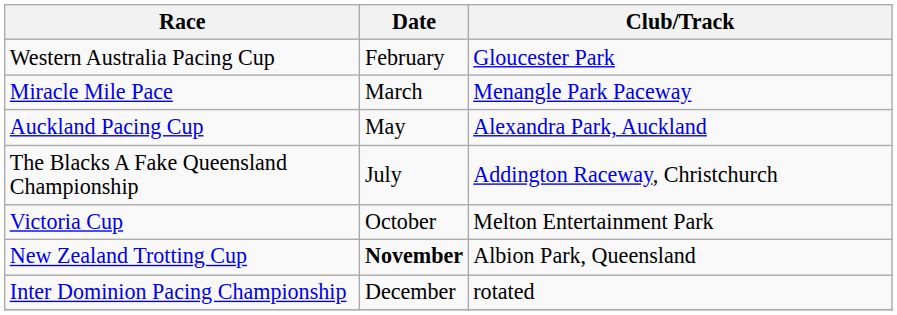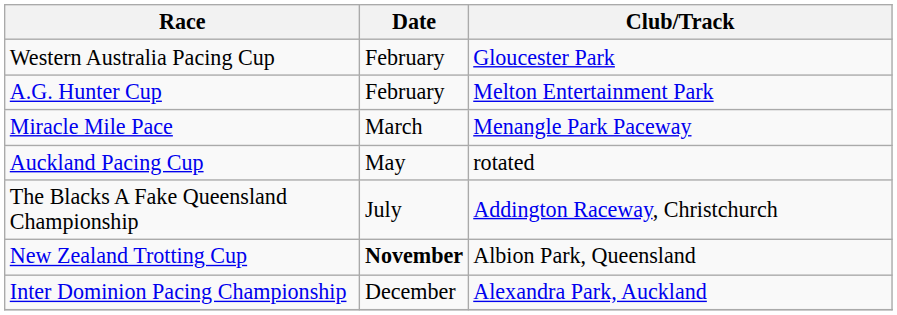 <table class="wikitable sortable">
 <tr>
 <th width="250px">Race</th>
 <th width="45px">Date</th>
 <th width="300px">Club/Track</th>
 </tr>
 <tr>
 <td>Western Australia Pacing Cup</td>
 <td>February</td>
 <td><a href='#'>Gloucester Park</a></td>
 </tr>
 <tr>
+<td><a href='#'>A.G. Hunter Cup</a></td>
+<td>February</td>
+<td><a href='#'>Melton Entertainment Park</a></td>
+</tr>
+<tr>
 <td><a href='#'>Miracle Mile Pace</a></td>
 <td>March</td>
 <td><a href='#'>Menangle Park Paceway</a></td>
 </tr>
 <tr>
 <td><a href='#'>Auckland Pacing Cup</a></td>
 <td>May</td>
-<td><a href='#'>Alexandra Park, Auckland</a></td>
+<td>rotated</td>
 </tr>
 <tr>
 <td>The Blacks A Fake Queensland Championship</td>
 <td>July</td>
 <td><a href='#'>Addington Raceway</a>, Christchurch</td>
-</tr>
-<tr>
-<td><a href='#'>Victoria Cup</a></td>
-<td>October</td>
-<td>Melton Entertainment Park</td>
 </tr>
 <tr>
 <td><a href='#'>New Zealand Trotting Cup</a></td>
 <td><strong>November</strong></td>
 <td>Albion Park, Queensland</td>
 </tr>
 <tr>
 <td><a href='#'>Inter Dominion Pacing Championship</a></td>
 <td>December</td>
-<td>rotated</td>
+<td><a href='#'>Alexandra Park, Auckland</a></td>
 </tr>
 <tr>
 </tr>
 </table>
